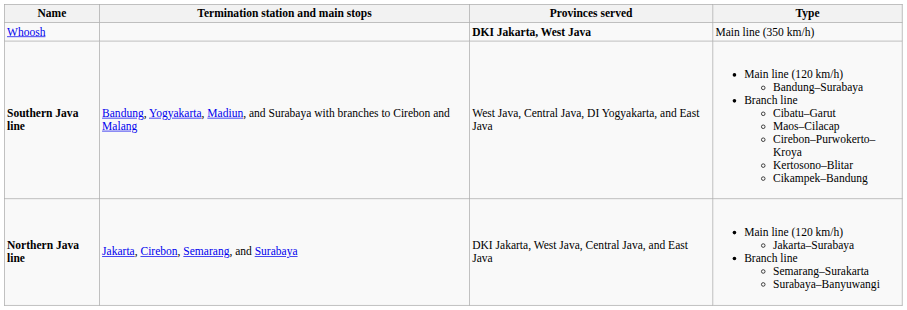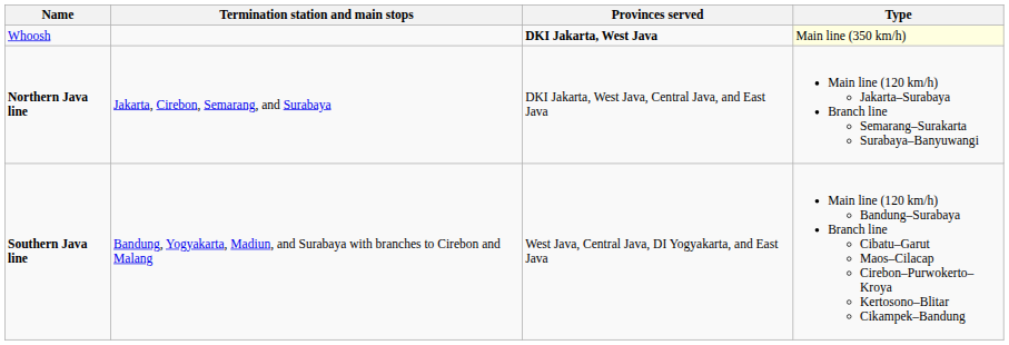 <table class="wikitable">
 <tr>
 <th>Name</th>
 <th>Termination station and main stops</th>
 <th>Provinces served</th>
 <th>Type</th>
 </tr>
 <tr>
 <td><a href='#'>Whoosh</a></td>
 <td></td>
 <td><strong>DKI Jakarta, West Java</strong></td>
-<td>Main line (350 km/h)</td>
+<td style="background: lightyellow;">Main line (350 km/h)</td>
+</tr>
+<tr>
+<td><strong>Northern Java line</strong></td>
+<td><a href='#'>Jakarta</a>, <a href='#'>Cirebon</a>, <a href='#'>Semarang</a>, and <a href='#'>Surabaya</a></td>
+<td>DKI Jakarta, West Java, Central Java, and East Java</td>
+<td><br><ul><li>Main line (120 km/h)<ul><li>Jakarta–Surabaya</li></ul></li><li>Branch line<ul><li>Semarang–Surakarta</li><li>Surabaya–Banyuwangi</li></ul></li></ul></td>
 </tr>
 <tr>
 <td><strong>Southern Java line</strong></td>
 <td><a href='#'>Bandung</a>, <a href='#'>Yogyakarta</a>, <a href='#'>Madiun</a>, and Surabaya with branches to Cirebon and <a href='#'>Malang</a></td>
 <td>West Java, Central Java, DI Yogyakarta, and East Java</td>
 <td><br><ul><li>Main line (120 km/h)<ul><li>Bandung–Surabaya</li></ul></li><li>Branch line<ul><li>Cibatu–Garut</li><li>Maos–Cilacap</li><li>Cirebon–Purwokerto–Kroya</li><li>Kertosono–Blitar</li><li>Cikampek–Bandung</li></ul></li></ul></td>
 </tr>
-<tr>
-<td><strong>Northern Java line</strong></td>
-<td><a href='#'>Jakarta</a>, <a href='#'>Cirebon</a>, <a href='#'>Semarang</a>, and <a href='#'>Surabaya</a></td>
-<td>DKI Jakarta, West Java, Central Java, and East Java</td>
-<td><br><ul><li>Main line (120 km/h)<ul><li>Jakarta–Surabaya</li></ul></li><li>Branch line<ul><li>Semarang–Surakarta</li><li>Surabaya–Banyuwangi</li></ul></li></ul></td>
-</tr>
 </table>
